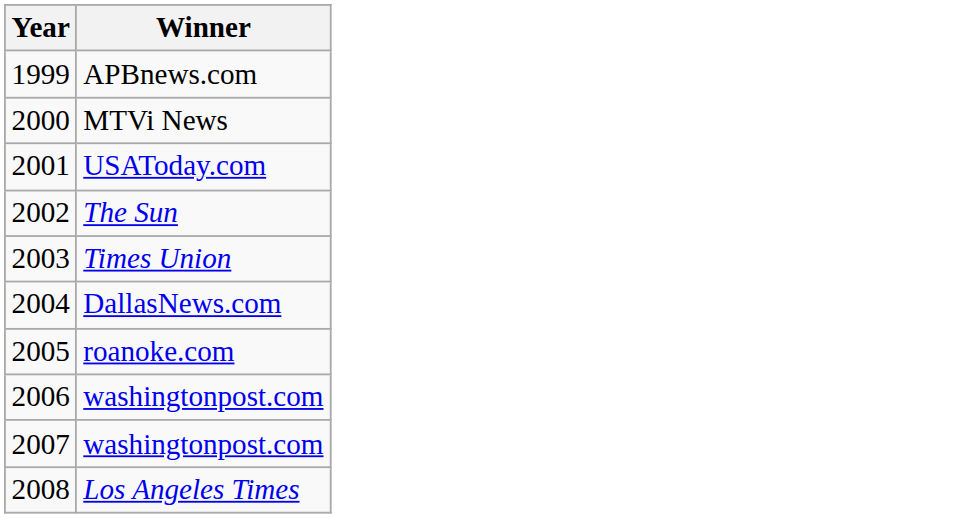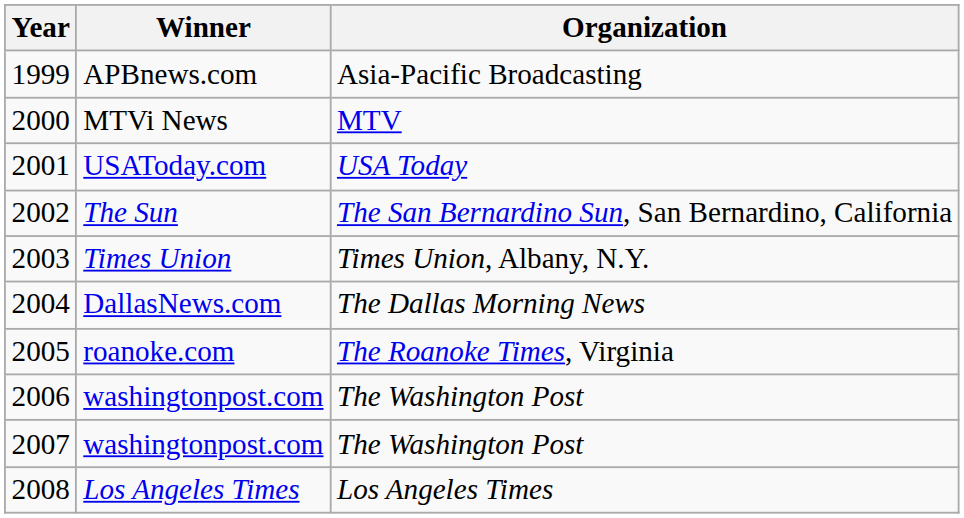 <table class="wikitable sortable">
 <tr>
 <th>Year</th>
 <th>Winner</th>
+<th>Organization</th>
 </tr>
 <tr>
 <td>1999</td>
 <td>APBnews.com</td>
+<td>Asia-Pacific Broadcasting</td>
 </tr>
 <tr>
 <td>2000</td>
 <td>MTVi News</td>
+<td><a href='#'>MTV</a></td>
 </tr>
 <tr>
 <td>2001</td>
 <td><a href='#'>USAToday.com</a></td>
+<td><em><a href='#'>USA Today</a></em></td>
 </tr>
 <tr>
 <td>2002</td>
 <td><em><a href='#'>The Sun</a></em></td>
+<td><em><a href='#'>The San Bernardino Sun</a></em>, San Bernardino, California</td>
 </tr>
 <tr>
 <td>2003</td>
 <td><em><a href='#'>Times Union</a></em></td>
+<td><em>Times Union</em>, Albany, N.Y.</td>
 </tr>
 <tr>
 <td>2004</td>
 <td><a href='#'>DallasNews.com</a></td>
+<td><em>The Dallas Morning News</em></td>
 </tr>
 <tr>
 <td>2005</td>
 <td><a href='#'>roanoke.com</a></td>
+<td><em><a href='#'>The Roanoke Times</a></em>, Virginia</td>
 </tr>
 <tr>
 <td>2006</td>
 <td><a href='#'>washingtonpost.com</a></td>
+<td><em>The Washington Post</em></td>
 </tr>
 <tr>
 <td>2007</td>
 <td><a href='#'>washingtonpost.com</a></td>
+<td><em>The Washington Post</em></td>
 </tr>
 <tr>
 <td>2008</td>
 <td><em><a href='#'>Los Angeles Times</a></em></td>
+<td><em>Los Angeles Times</em></td>
 </tr>
 </table>
